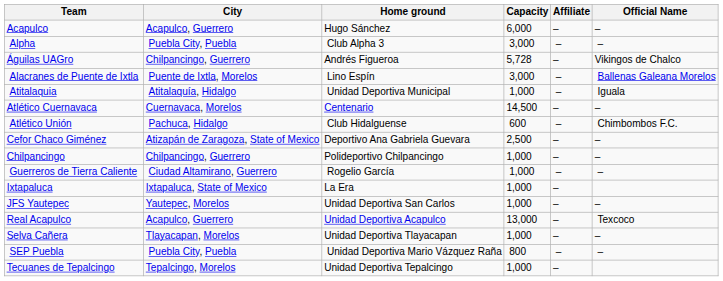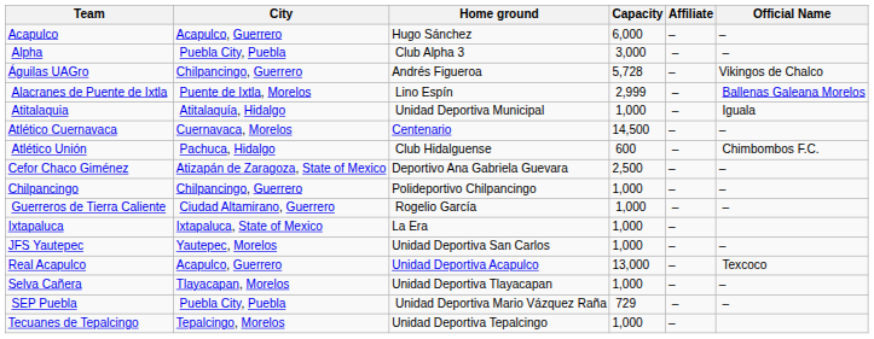 <table class="wikitable sortable">
 <tr>
 <th>Team</th>
 <th>City</th>
 <th>Home ground</th>
 <th>Capacity</th>
 <th>Affiliate</th>
 <th>Official Name</th>
 </tr>
 <tr>
 <td><a href='#'>Acapulco</a></td>
 <td><a href='#'>Acapulco</a>, <a href='#'>Guerrero</a></td>
 <td>Hugo Sánchez</td>
 <td>6,000</td>
 <td>–</td>
 <td>–</td>
 </tr>
 <tr>
 <td> <a href='#'>Alpha</a> </td>
 <td> <a href='#'>Puebla City</a>, <a href='#'>Puebla</a> </td>
 <td> Club Alpha 3</td>
 <td> 3,000</td>
 <td> – </td>
 <td> –</td>
 </tr>
 <tr>
 <td><a href='#'>Águilas UAGro</a></td>
 <td><a href='#'>Chilpancingo</a>, <a href='#'>Guerrero</a></td>
 <td>Andrés Figueroa</td>
 <td>5,728</td>
 <td>–</td>
 <td>Vikingos de Chalco</td>
 </tr>
 <tr>
 <td> <a href='#'>Alacranes de Puente de Ixtla</a> </td>
 <td> <a href='#'>Puente de Ixtla</a>, <a href='#'>Morelos</a> </td>
 <td> Lino Espín</td>
-<td> 3,000</td>
+<td> 2,999</td>
 <td> – </td>
 <td> <a href='#'>Ballenas Galeana Morelos</a></td>
 </tr>
 <tr>
 <td> <a href='#'>Atitalaquia</a> </td>
 <td> <a href='#'>Atitalaquía</a>, <a href='#'>Hidalgo</a> </td>
 <td> Unidad Deportiva Municipal</td>
 <td> 1,000 </td>
 <td> – </td>
 <td> Iguala</td>
 </tr>
 <tr>
 <td><a href='#'>Atlético Cuernavaca</a></td>
 <td><a href='#'>Cuernavaca</a>, <a href='#'>Morelos</a></td>
 <td><a href='#'>Centenario</a></td>
 <td>14,500</td>
 <td>–</td>
 <td>–</td>
 </tr>
 <tr>
 <td> <a href='#'>Atlético Unión</a> </td>
 <td> <a href='#'>Pachuca</a>, <a href='#'>Hidalgo</a> </td>
 <td> Club Hidalguense</td>
 <td> 600 </td>
 <td> – </td>
 <td> Chimbombos F.C.</td>
 </tr>
 <tr>
 <td><a href='#'>Cefor Chaco Giménez</a></td>
 <td><a href='#'>Atizapán de Zaragoza</a>, <a href='#'>State of Mexico</a></td>
 <td>Deportivo Ana Gabriela Guevara</td>
 <td>2,500</td>
 <td>–</td>
 <td>–</td>
 </tr>
 <tr>
 <td><a href='#'>Chilpancingo</a></td>
 <td><a href='#'>Chilpancingo</a>, <a href='#'>Guerrero</a></td>
 <td>Polideportivo Chilpancingo</td>
 <td>1,000</td>
 <td>–</td>
 <td>–</td>
 </tr>
 <tr>
 <td> <a href='#'>Guerreros de Tierra Caliente</a> </td>
 <td> <a href='#'>Ciudad Altamirano</a>, <a href='#'>Guerrero</a> </td>
 <td> Rogelio García</td>
 <td> 1,000</td>
 <td> – </td>
 <td> –</td>
 </tr>
 <tr>
 <td><a href='#'>Ixtapaluca</a></td>
 <td><a href='#'>Ixtapaluca</a>, <a href='#'>State of Mexico</a></td>
 <td>La Era</td>
 <td>1,000</td>
 <td>–</td>
 </tr>
 <tr>
 <td><a href='#'>JFS Yautepec</a></td>
 <td><a href='#'>Yautepec</a>, <a href='#'>Morelos</a></td>
 <td>Unidad Deportiva San Carlos</td>
 <td>1,000</td>
 <td>–</td>
 <td>–</td>
 </tr>
 <tr>
 <td><a href='#'>Real Acapulco</a></td>
 <td><a href='#'>Acapulco</a>, <a href='#'>Guerrero</a></td>
 <td><a href='#'>Unidad Deportiva Acapulco</a></td>
 <td>13,000</td>
 <td>–</td>
 <td> Texcoco</td>
 </tr>
 <tr>
 <td><a href='#'>Selva Cañera</a></td>
 <td><a href='#'>Tlayacapan</a>, <a href='#'>Morelos</a></td>
 <td>Unidad Deportiva Tlayacapan</td>
 <td>1,000</td>
 <td>–</td>
 <td>–</td>
 </tr>
 <tr>
 <td> <a href='#'>SEP Puebla</a> </td>
 <td> <a href='#'>Puebla City</a>, <a href='#'>Puebla</a> </td>
 <td> Unidad Deportiva Mario Vázquez Raña</td>
-<td> 800</td>
+<td> 729</td>
 <td> – </td>
 <td> –</td>
 </tr>
 <tr>
 <td><a href='#'>Tecuanes de Tepalcingo</a></td>
 <td><a href='#'>Tepalcingo</a>, <a href='#'>Morelos</a></td>
 <td>Unidad Deportiva Tepalcingo</td>
 <td>1,000</td>
 <td>–</td>
 </tr>
 </table>
